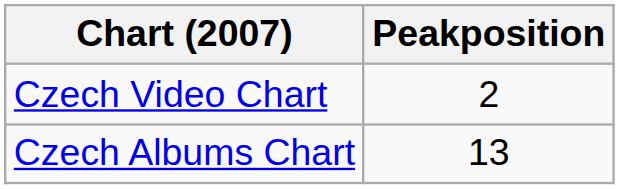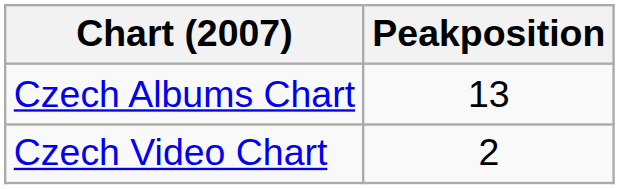 <table class="wikitable">
 <tr>
 <th>Chart (2007)</th>
 <th>Peakposition</th>
 </tr>
 <tr>
+<td><a href='#'>Czech Albums Chart</a></td>
+<td style="text-align:center;">13</td>
+</tr>
+<tr>
 <td><a href='#'>Czech Video Chart</a></td>
 <td style="text-align:center;">2</td>
 </tr>
-<tr>
-<td><a href='#'>Czech Albums Chart</a></td>
-<td style="text-align:center;">13</td>
-</tr>
 </table>
